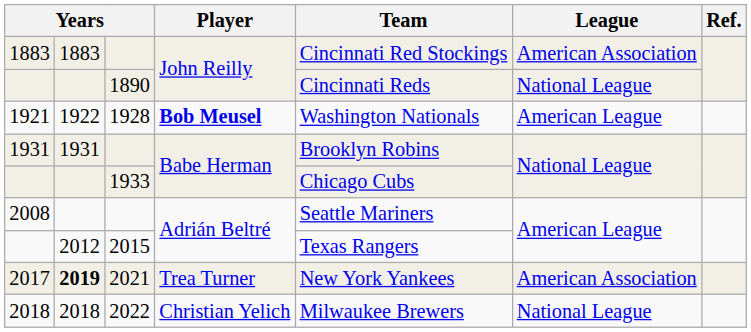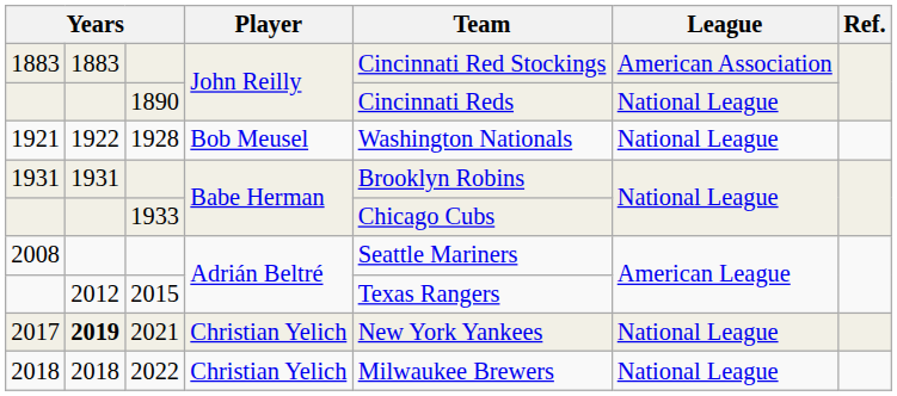 <table class="wikitable">
 <tr>
 <th colspan=3>Years</th>
 <th>Player</th>
 <th>Team</th>
 <th>League</th>
 <th>Ref.</th>
 </tr>
 <tr style="background: #F2F0E6;">
 <td>1883</td>
 <td>1883</td>
 <td> </td>
 <td rowspan=2><a href='#'>John Reilly</a></td>
 <td><a href='#'>Cincinnati Red Stockings</a></td>
 <td><a href='#'>American Association</a></td>
 <td rowspan=2></td>
 </tr>
 <tr style="background: #F2F0E6;">
 <td> </td>
 <td> </td>
 <td>1890</td>
 <td><a href='#'>Cincinnati Reds</a></td>
 <td><a href='#'>National League</a></td>
 </tr>
 <tr>
 <td>1921</td>
 <td>1922</td>
 <td>1928</td>
-<td><strong><a href='#'>Bob Meusel</a></strong></td>
+<td><a href='#'>Bob Meusel</a></td>
 <td><a href='#'>Washington Nationals</a></td>
-<td><a href='#'>American League</a></td>
+<td><a href='#'>National League</a></td>
 <td></td>
 </tr>
 <tr style="background: #F2F0E6;">
 <td>1931</td>
 <td>1931</td>
 <td> </td>
 <td rowspan=2><a href='#'>Babe Herman</a></td>
 <td><a href='#'>Brooklyn Robins</a></td>
 <td rowspan=2><a href='#'>National League</a></td>
 <td rowspan=2></td>
 </tr>
 <tr style="background: #F2F0E6;">
 <td> </td>
 <td> </td>
 <td>1933</td>
 <td><a href='#'>Chicago Cubs</a></td>
 </tr>
 <tr>
 <td>2008</td>
 <td> </td>
 <td> </td>
 <td rowspan=2><a href='#'>Adrián Beltré</a></td>
 <td><a href='#'>Seattle Mariners</a></td>
 <td rowspan=2><a href='#'>American League</a></td>
 <td rowspan=2></td>
 </tr>
 <tr>
 <td> </td>
 <td>2012</td>
 <td>2015</td>
 <td><a href='#'>Texas Rangers</a></td>
 </tr>
 <tr style="background: #F2F0E6;">
 <td>2017</td>
 <td><strong>2019</strong></td>
 <td>2021</td>
-<td><a href='#'>Trea Turner</a></td>
+<td><a href='#'>Christian Yelich</a></td>
 <td><a href='#'>New York Yankees</a></td>
-<td><a href='#'>American Association</a></td>
+<td><a href='#'>National League</a></td>
 <td></td>
 </tr>
 <tr>
 <td>2018</td>
 <td>2018</td>
 <td>2022</td>
 <td><a href='#'>Christian Yelich</a></td>
 <td><a href='#'>Milwaukee Brewers</a></td>
 <td><a href='#'>National League</a></td>
 <td></td>
 </tr>
 </table>
